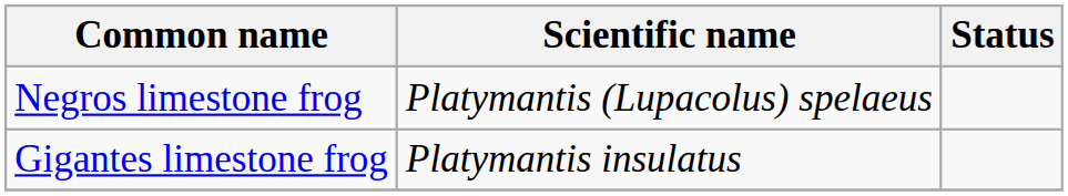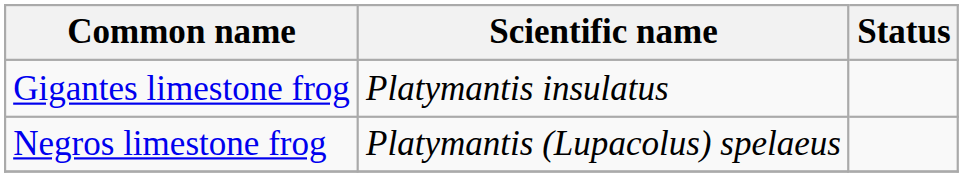 <table class="wikitable sortable">
 <tr>
 <th>Common name</th>
 <th>Scientific name</th>
 <th>Status</th>
 </tr>
 <tr>
+<td><a href='#'>Gigantes limestone frog</a></td>
+<td><em>Platymantis insulatus</em></td>
+<td align=center></td>
+</tr>
+<tr>
 <td><a href='#'>Negros limestone frog</a></td>
 <td><em>Platymantis (Lupacolus) spelaeus</em></td>
 <td align=center></td>
 </tr>
 <tr>
-<td><a href='#'>Gigantes limestone frog</a></td>
-<td><em>Platymantis insulatus</em></td>
-<td align=center></td>
-</tr>
-<tr>
 </tr>
 </table>
